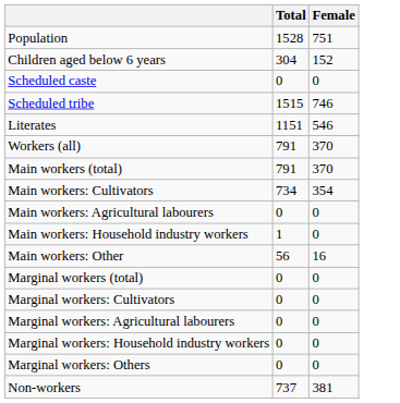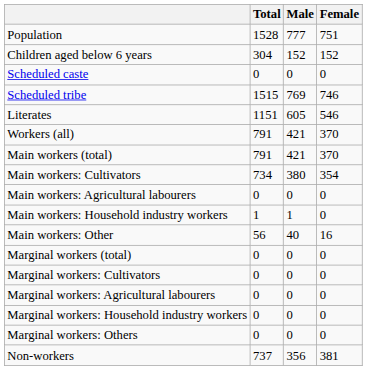 <table class="wikitable sortable">
 <tr>
 <th></th>
 <th>Total</th>
+<th>Male</th>
 <th>Female</th>
 </tr>
 <tr>
 <td>Population</td>
 <td>1528</td>
+<td>777</td>
 <td>751</td>
 </tr>
 <tr>
 <td>Children aged below 6 years</td>
 <td>304</td>
 <td>152</td>
+<td>152</td>
 </tr>
 <tr>
 <td><a href='#'>Scheduled caste</a></td>
+<td>0</td>
 <td>0</td>
 <td>0</td>
 </tr>
 <tr>
 <td><a href='#'>Scheduled tribe</a></td>
 <td>1515</td>
+<td>769</td>
 <td>746</td>
 </tr>
 <tr>
 <td>Literates</td>
 <td>1151</td>
+<td>605</td>
 <td>546</td>
 </tr>
 <tr>
 <td>Workers (all)</td>
 <td>791</td>
+<td>421</td>
 <td>370</td>
 </tr>
 <tr>
 <td>Main workers (total)</td>
 <td>791</td>
+<td>421</td>
 <td>370</td>
 </tr>
 <tr>
 <td>Main workers: Cultivators</td>
 <td>734</td>
+<td>380</td>
 <td>354</td>
 </tr>
 <tr>
 <td>Main workers: Agricultural labourers</td>
 <td>0</td>
 <td>0</td>
+<td>0</td>
 </tr>
 <tr>
 <td>Main workers: Household industry workers</td>
+<td>1</td>
 <td>1</td>
 <td>0</td>
 </tr>
 <tr>
 <td>Main workers: Other</td>
 <td>56</td>
+<td>40</td>
 <td>16</td>
 </tr>
 <tr>
 <td>Marginal workers (total)</td>
+<td>0</td>
 <td>0</td>
 <td>0</td>
 </tr>
 <tr>
 <td>Marginal workers: Cultivators</td>
 <td>0</td>
 <td>0</td>
+<td>0</td>
 </tr>
 <tr>
 <td>Marginal workers: Agricultural labourers</td>
+<td>0</td>
 <td>0</td>
 <td>0</td>
 </tr>
 <tr>
 <td>Marginal workers: Household industry workers</td>
 <td>0</td>
 <td>0</td>
+<td>0</td>
 </tr>
 <tr>
 <td>Marginal workers: Others</td>
+<td>0</td>
 <td>0</td>
 <td>0</td>
 </tr>
 <tr>
 <td>Non-workers</td>
 <td>737</td>
+<td>356</td>
 <td>381</td>
 </tr>
 </table>
